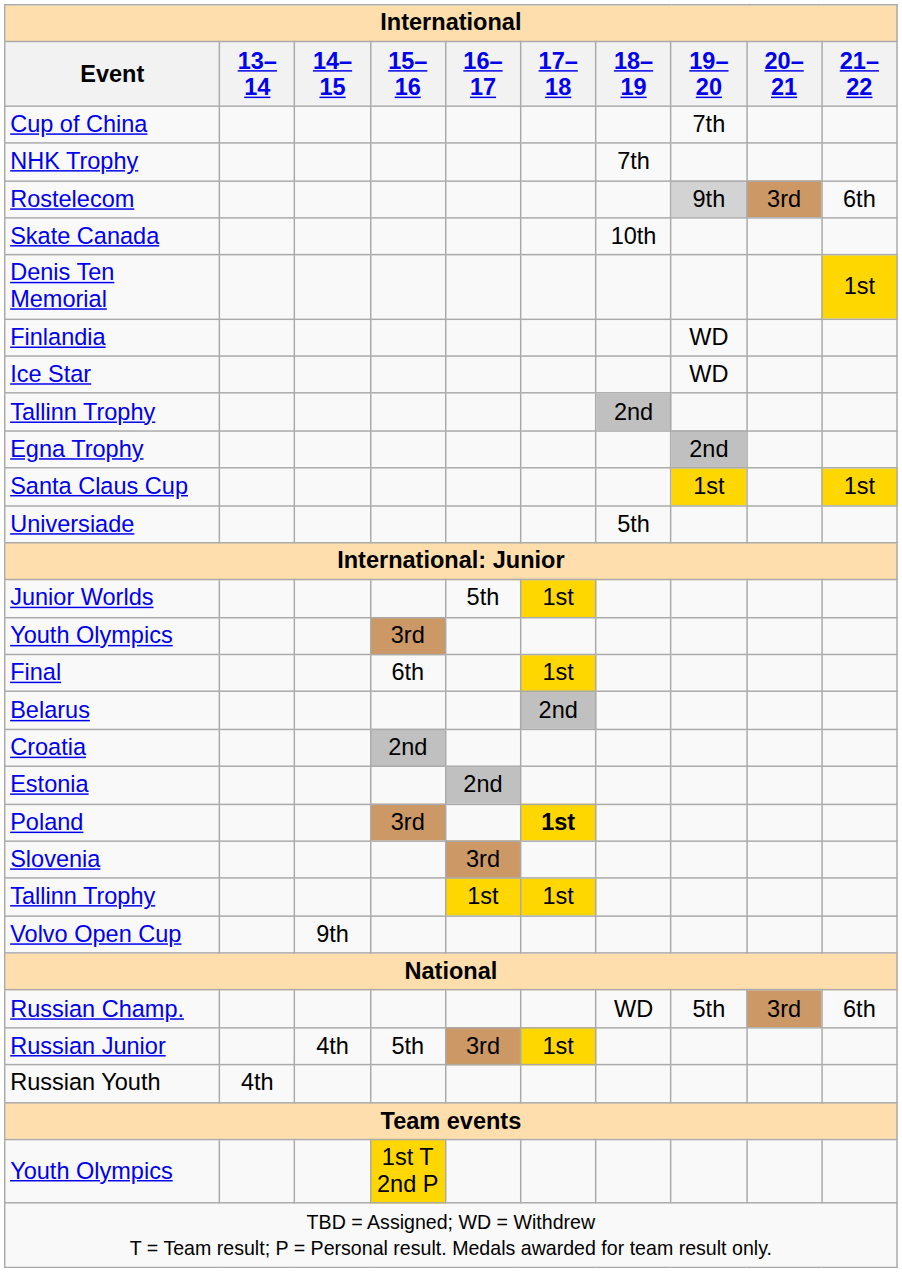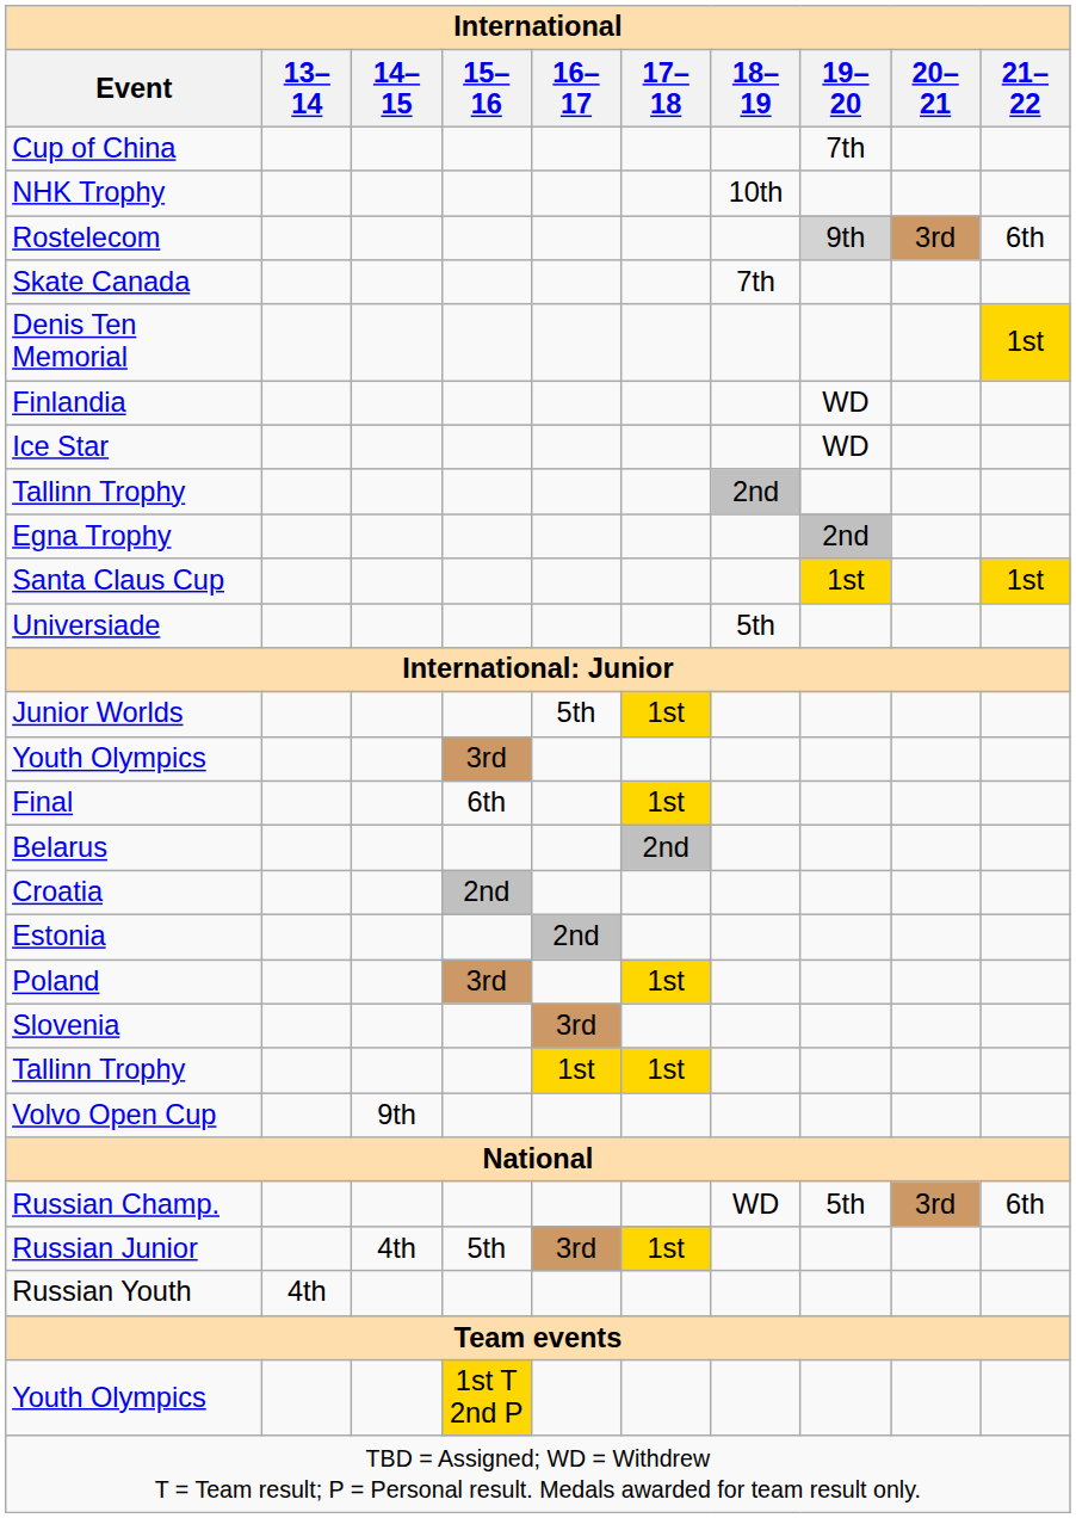 <table class="wikitable" style="text-align:center">
 <tr>
 <th style="background-color: #ffdead; " colspan=10 align=center>International</th>
 </tr>
 <tr>
 <th>Event</th>
 <th><a href='#'>13–14</a></th>
 <th><a href='#'>14–15</a></th>
 <th><a href='#'>15–16</a></th>
 <th><a href='#'>16–17</a></th>
 <th><a href='#'>17–18</a></th>
 <th><a href='#'>18–19</a></th>
 <th><a href='#'>19–20</a></th>
 <th><a href='#'>20–21</a></th>
 <th><a href='#'>21–22</a></th>
 </tr>
 <tr>
 <td align=left> <a href='#'>Cup of China</a></td>
 <td></td>
 <td></td>
 <td></td>
 <td></td>
 <td></td>
 <td></td>
 <td>7th</td>
 <td></td>
 <td></td>
 </tr>
 <tr>
 <td align=left> <a href='#'>NHK Trophy</a></td>
 <td></td>
 <td></td>
 <td></td>
 <td></td>
 <td></td>
-<td>7th</td>
+<td>10th</td>
 <td></td>
 <td></td>
 <td></td>
 </tr>
 <tr>
 <td align=left> <a href='#'>Rostelecom</a></td>
 <td></td>
 <td></td>
 <td></td>
 <td></td>
 <td></td>
 <td></td>
 <td style="background: lightgrey;">9th</td>
 <td bgcolor=cc9966>3rd</td>
 <td>6th</td>
 </tr>
 <tr>
 <td align=left> <a href='#'>Skate Canada</a></td>
 <td></td>
 <td></td>
 <td></td>
 <td></td>
 <td></td>
-<td>10th</td>
+<td>7th</td>
 <td></td>
 <td></td>
 <td></td>
 </tr>
 <tr>
 <td align=left> <a href='#'>Denis Ten Memorial</a></td>
 <td></td>
 <td></td>
 <td></td>
 <td></td>
 <td></td>
 <td></td>
 <td></td>
 <td></td>
 <td bgcolor=gold>1st</td>
 </tr>
 <tr>
 <td align=left> <a href='#'>Finlandia</a></td>
 <td></td>
 <td></td>
 <td></td>
 <td></td>
 <td></td>
 <td></td>
 <td>WD</td>
 <td></td>
 <td></td>
 </tr>
 <tr>
 <td align=left> <a href='#'>Ice Star</a></td>
 <td></td>
 <td></td>
 <td></td>
 <td></td>
 <td></td>
 <td></td>
 <td>WD</td>
 <td></td>
 <td></td>
 </tr>
 <tr>
 <td align=left> <a href='#'>Tallinn Trophy</a></td>
 <td></td>
 <td></td>
 <td></td>
 <td></td>
 <td></td>
 <td bgcolor=silver>2nd</td>
 <td></td>
 <td></td>
 <td></td>
 </tr>
 <tr>
 <td align=left><a href='#'>Egna Trophy</a></td>
 <td></td>
 <td></td>
 <td></td>
 <td></td>
 <td></td>
 <td></td>
 <td bgcolor=silver>2nd</td>
 <td></td>
 <td></td>
 </tr>
 <tr>
 <td align=left><a href='#'>Santa Claus Cup</a></td>
 <td></td>
 <td></td>
 <td></td>
 <td></td>
 <td></td>
 <td></td>
 <td bgcolor=gold>1st</td>
 <td></td>
 <td bgcolor=gold>1st</td>
 </tr>
 <tr>
 <td align=left><a href='#'>Universiade</a></td>
 <td></td>
 <td></td>
 <td></td>
 <td></td>
 <td></td>
 <td>5th</td>
 <td></td>
 <td></td>
 <td></td>
 </tr>
 <tr>
 <th style="background-color: #ffdead; " colspan=10 align=center>International: Junior</th>
 </tr>
 <tr>
 <td align=left><a href='#'>Junior Worlds</a></td>
 <td></td>
 <td></td>
 <td></td>
 <td>5th</td>
 <td bgcolor=gold>1st</td>
 <td></td>
 <td></td>
 <td></td>
 <td></td>
 </tr>
 <tr>
 <td align=left><a href='#'>Youth Olympics</a></td>
 <td></td>
 <td></td>
 <td bgcolor=cc9966>3rd</td>
 <td></td>
 <td></td>
 <td></td>
 <td></td>
 <td></td>
 <td></td>
 </tr>
 <tr>
 <td align=left> <a href='#'>Final</a></td>
 <td></td>
 <td></td>
 <td>6th</td>
 <td></td>
 <td bgcolor=gold>1st</td>
 <td></td>
 <td></td>
 <td></td>
 <td></td>
 </tr>
 <tr>
 <td align=left> <a href='#'>Belarus</a></td>
 <td></td>
 <td></td>
 <td></td>
 <td></td>
 <td bgcolor=silver>2nd</td>
 <td></td>
 <td></td>
 <td></td>
 <td></td>
 </tr>
 <tr>
 <td align=left> <a href='#'>Croatia</a></td>
 <td></td>
 <td></td>
 <td bgcolor=silver>2nd</td>
 <td></td>
 <td></td>
 <td></td>
 <td></td>
 <td></td>
 <td></td>
 </tr>
 <tr>
 <td align=left> <a href='#'>Estonia</a></td>
 <td></td>
 <td></td>
 <td></td>
 <td bgcolor=silver>2nd</td>
 <td></td>
 <td></td>
 <td></td>
 <td></td>
 <td></td>
 </tr>
 <tr>
 <td align=left> <a href='#'>Poland</a></td>
 <td></td>
 <td></td>
 <td bgcolor=cc9966>3rd</td>
 <td></td>
-<td bgcolor=gold><strong>1st</strong></td>
+<td bgcolor=gold>1st</td>
 <td></td>
 <td></td>
 <td></td>
 <td></td>
 </tr>
 <tr>
 <td align=left> <a href='#'>Slovenia</a></td>
 <td></td>
 <td></td>
 <td></td>
 <td bgcolor=cc9966>3rd</td>
 <td></td>
 <td></td>
 <td></td>
 <td></td>
 <td></td>
 </tr>
 <tr>
 <td align=left><a href='#'>Tallinn Trophy</a></td>
 <td></td>
 <td></td>
 <td></td>
 <td bgcolor=gold>1st</td>
 <td bgcolor=gold>1st</td>
 <td></td>
 <td></td>
 <td></td>
 <td></td>
 </tr>
 <tr>
 <td align=left><a href='#'>Volvo Open Cup</a></td>
 <td></td>
 <td>9th</td>
 <td></td>
 <td></td>
 <td></td>
 <td></td>
 <td></td>
 <td></td>
 <td></td>
 </tr>
 <tr>
 <th style="background-color: #ffdead; " colspan=10 align=center>National</th>
 </tr>
 <tr>
 <td align=left><a href='#'>Russian Champ.</a></td>
 <td></td>
 <td></td>
 <td></td>
 <td></td>
 <td></td>
 <td>WD</td>
 <td>5th</td>
 <td bgcolor=cc9966>3rd</td>
 <td>6th</td>
 </tr>
 <tr>
 <td align=left><a href='#'>Russian Junior</a></td>
 <td></td>
 <td>4th</td>
 <td>5th</td>
 <td bgcolor=cc9966>3rd</td>
 <td bgcolor=gold>1st</td>
 <td></td>
 <td></td>
 <td></td>
 <td></td>
 </tr>
 <tr>
 <td align=left>Russian Youth<br></td>
 <td>4th</td>
 <td></td>
 <td></td>
 <td></td>
 <td></td>
 <td></td>
 <td></td>
 <td></td>
 <td></td>
 </tr>
 <tr>
 <th style="background-color: #ffdead; " colspan=70 align=center>Team events</th>
 </tr>
 <tr>
 <td align=left><a href='#'>Youth Olympics</a></td>
 <td></td>
 <td></td>
 <td bgcolor=gold>1st T <br>2nd P</td>
 <td></td>
 <td></td>
 <td></td>
 <td></td>
 <td></td>
 </tr>
 <tr>
 <td colspan=10 align=center><small> TBD = Assigned; WD = Withdrew <br> T = Team result; P = Personal result. Medals awarded for team result only. </small></td>
 </tr>
 </table>
